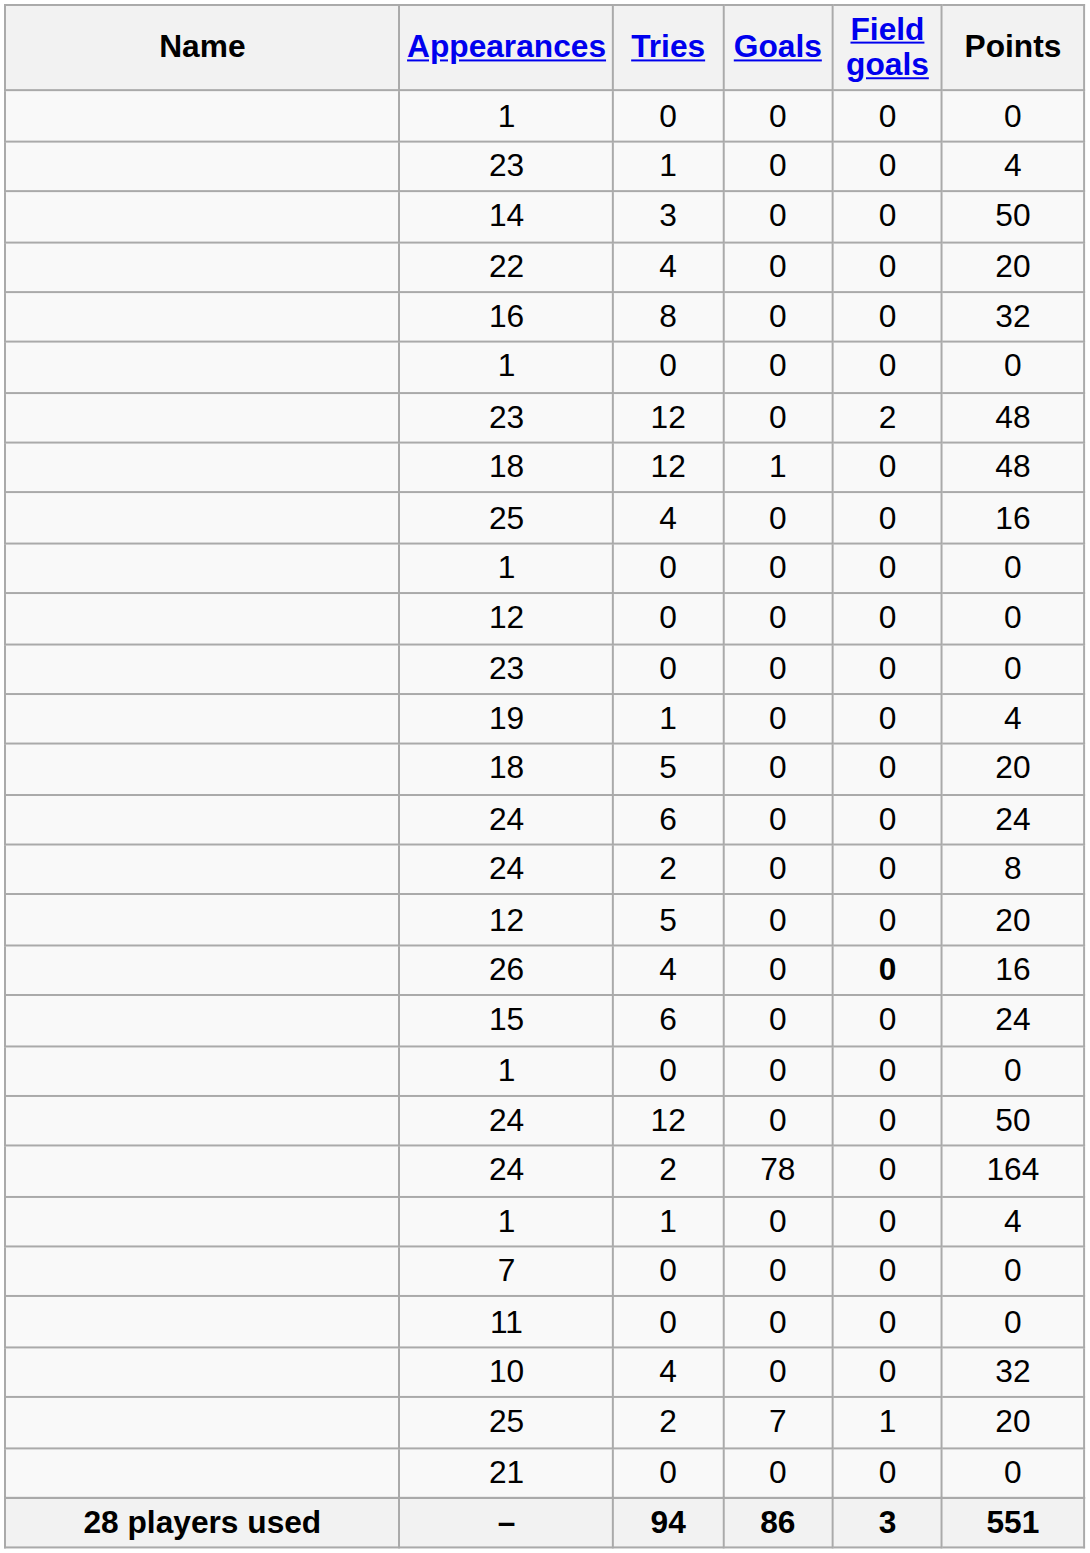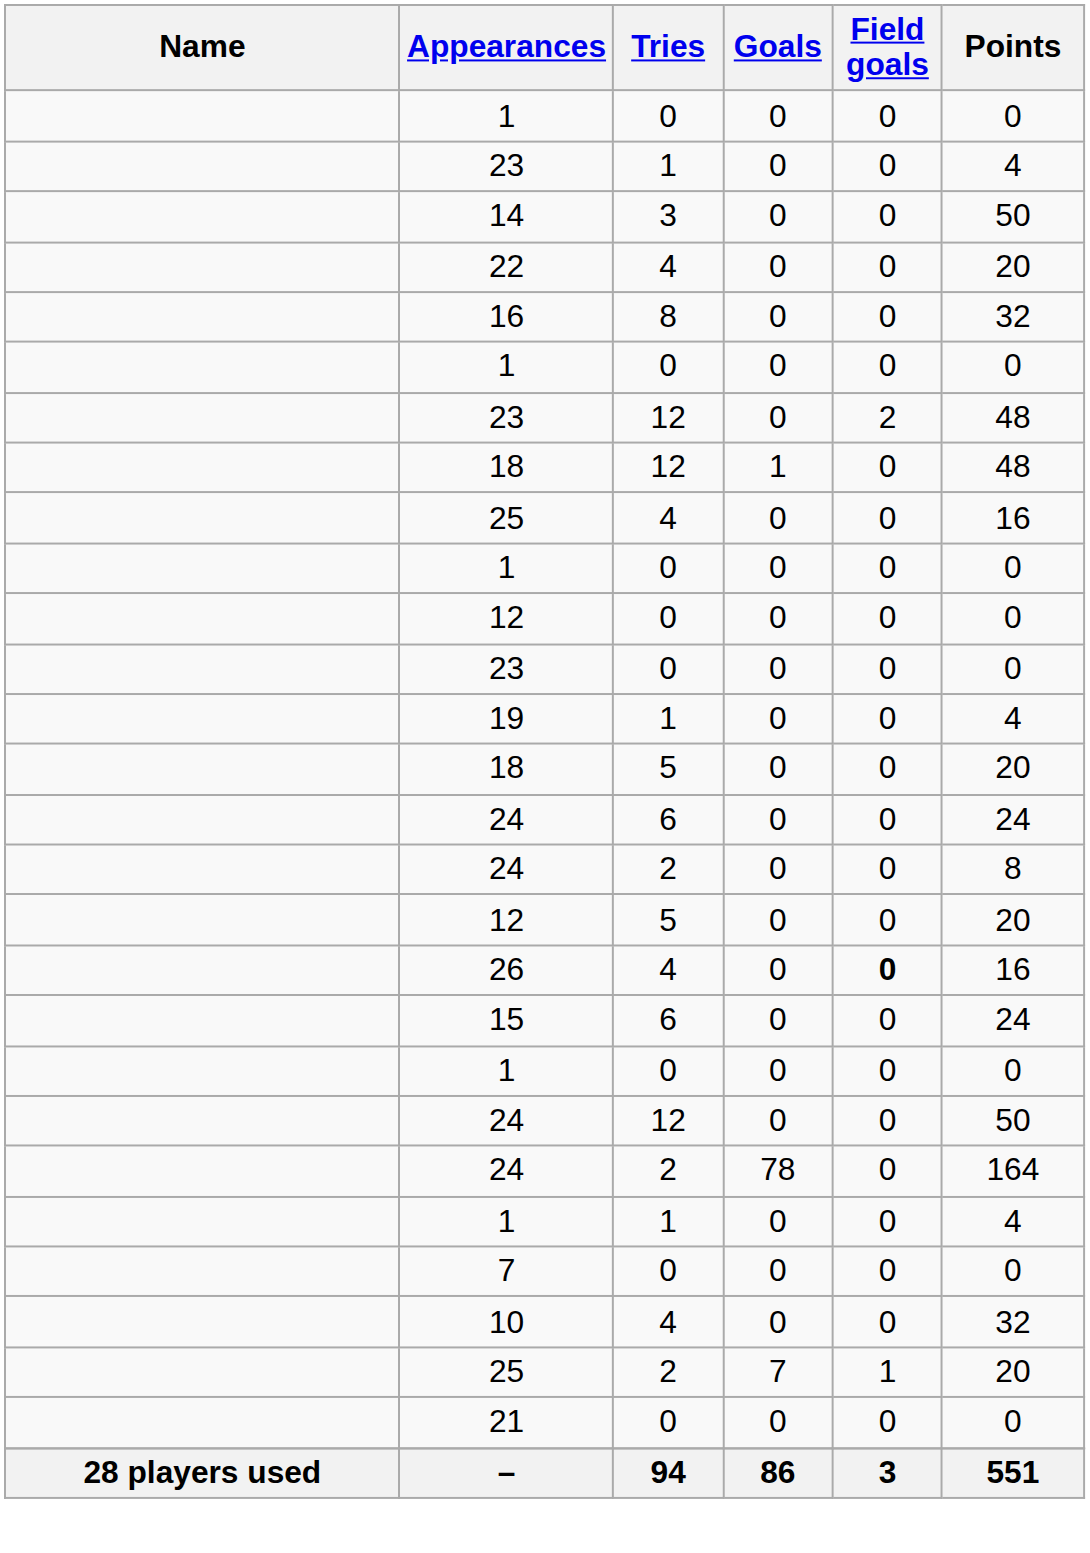 <table class="wikitable sortable" style="text-align: center;">
 <tr>
 <th style="width:12em">Name</th>
 <th><a href='#'>Appearances</a></th>
 <th style="width:3em"><a href='#'>Tries</a></th>
 <th style="width:3em"><a href='#'>Goals</a></th>
 <th style="width:3em"><a href='#'>Field goals</a></th>
 <th style="width:4em">Points</th>
 </tr>
 <tr>
 <td style="text-align:left;"></td>
 <td>1</td>
 <td>0</td>
 <td>0</td>
 <td>0</td>
 <td>0</td>
 </tr>
 <tr>
 <td style="text-align:left;"></td>
 <td>23</td>
 <td>1</td>
 <td>0</td>
 <td>0</td>
 <td>4</td>
 </tr>
 <tr>
 <td style="text-align:left;"></td>
 <td>14</td>
 <td>3</td>
 <td>0</td>
 <td>0</td>
 <td>50</td>
 </tr>
 <tr>
 <td style="text-align:left;"></td>
 <td>22</td>
 <td>4</td>
 <td>0</td>
 <td>0</td>
 <td>20</td>
 </tr>
 <tr>
 <td style="text-align:left;"></td>
 <td>16</td>
 <td>8</td>
 <td>0</td>
 <td>0</td>
 <td>32</td>
 </tr>
 <tr>
 <td style="text-align:left;"></td>
 <td>1</td>
 <td>0</td>
 <td>0</td>
 <td>0</td>
 <td>0</td>
 </tr>
 <tr>
 <td style="text-align:left;"></td>
 <td>23</td>
 <td>12</td>
 <td>0</td>
 <td>2</td>
 <td>48</td>
 </tr>
 <tr>
 <td style="text-align:left;"></td>
 <td>18</td>
 <td>12</td>
 <td>1</td>
 <td>0</td>
 <td>48</td>
 </tr>
 <tr>
 <td style="text-align:left;"></td>
 <td>25</td>
 <td>4</td>
 <td>0</td>
 <td>0</td>
 <td>16</td>
 </tr>
 <tr>
 <td style="text-align:left;"></td>
 <td>1</td>
 <td>0</td>
 <td>0</td>
 <td>0</td>
 <td>0</td>
 </tr>
 <tr>
 <td style="text-align:left;"></td>
 <td>12</td>
 <td>0</td>
 <td>0</td>
 <td>0</td>
 <td>0</td>
 </tr>
 <tr>
 <td style="text-align:left;"></td>
 <td>23</td>
 <td>0</td>
 <td>0</td>
 <td>0</td>
 <td>0</td>
 </tr>
 <tr>
 <td style="text-align:left;"></td>
 <td>19</td>
 <td>1</td>
 <td>0</td>
 <td>0</td>
 <td>4</td>
 </tr>
 <tr>
 <td style="text-align:left;"></td>
 <td>18</td>
 <td>5</td>
 <td>0</td>
 <td>0</td>
 <td>20</td>
 </tr>
 <tr>
 <td style="text-align:left;"></td>
 <td>24</td>
 <td>6</td>
 <td>0</td>
 <td>0</td>
 <td>24</td>
 </tr>
 <tr>
 <td style="text-align:left;"></td>
 <td>24</td>
 <td>2</td>
 <td>0</td>
 <td>0</td>
 <td>8</td>
 </tr>
 <tr>
 <td style="text-align:left;"></td>
 <td>12</td>
 <td>5</td>
 <td>0</td>
 <td>0</td>
 <td>20</td>
 </tr>
 <tr>
 <td style="text-align:left;"></td>
 <td>26</td>
 <td>4</td>
 <td>0</td>
 <td><strong>0</strong></td>
 <td>16</td>
 </tr>
 <tr>
 <td style="text-align:left;"></td>
 <td>15</td>
 <td>6</td>
 <td>0</td>
 <td>0</td>
 <td>24</td>
 </tr>
 <tr>
 <td style="text-align:left;"></td>
 <td>1</td>
 <td>0</td>
 <td>0</td>
 <td>0</td>
 <td>0</td>
 </tr>
 <tr>
 <td style="text-align:left;"></td>
 <td>24</td>
 <td>12</td>
 <td>0</td>
 <td>0</td>
 <td>50</td>
 </tr>
 <tr>
 <td style="text-align:left;"></td>
 <td>24</td>
 <td>2</td>
 <td>78</td>
 <td>0</td>
 <td>164</td>
 </tr>
 <tr>
 <td style="text-align:left;"></td>
 <td>1</td>
 <td>1</td>
 <td>0</td>
 <td>0</td>
 <td>4</td>
 </tr>
 <tr>
 <td style="text-align:left;"></td>
 <td>7</td>
 <td>0</td>
 <td>0</td>
 <td>0</td>
 <td>0</td>
 </tr>
 <tr>
 <td style="text-align:left;"></td>
-<td>11</td>
-<td>0</td>
-<td>0</td>
-<td>0</td>
-<td>0</td>
-</tr>
-<tr>
-<td style="text-align:left;"></td>
 <td>10</td>
 <td>4</td>
 <td>0</td>
 <td>0</td>
 <td>32</td>
 </tr>
 <tr>
 <td style="text-align:left;"></td>
 <td>25</td>
 <td>2</td>
 <td>7</td>
 <td>1</td>
 <td>20</td>
 </tr>
 <tr>
 <td style="text-align:left;"></td>
 <td>21</td>
 <td>0</td>
 <td>0</td>
 <td>0</td>
 <td>0</td>
 </tr>
 <tr>
 </tr>
 <tr class="sortbottom">
 <th>28 players used</th>
 <th>–</th>
 <th>94</th>
 <th>86</th>
 <th>3</th>
 <th>551</th>
 </tr>
 </table>
